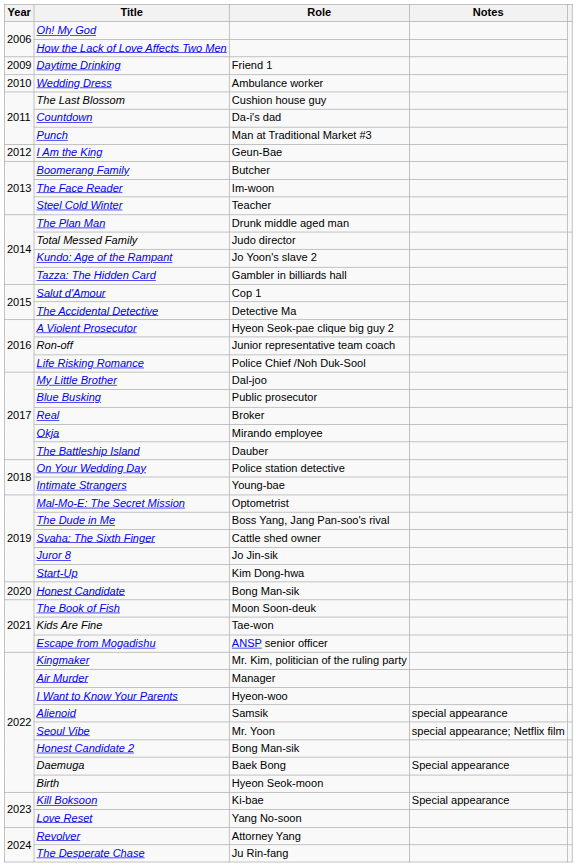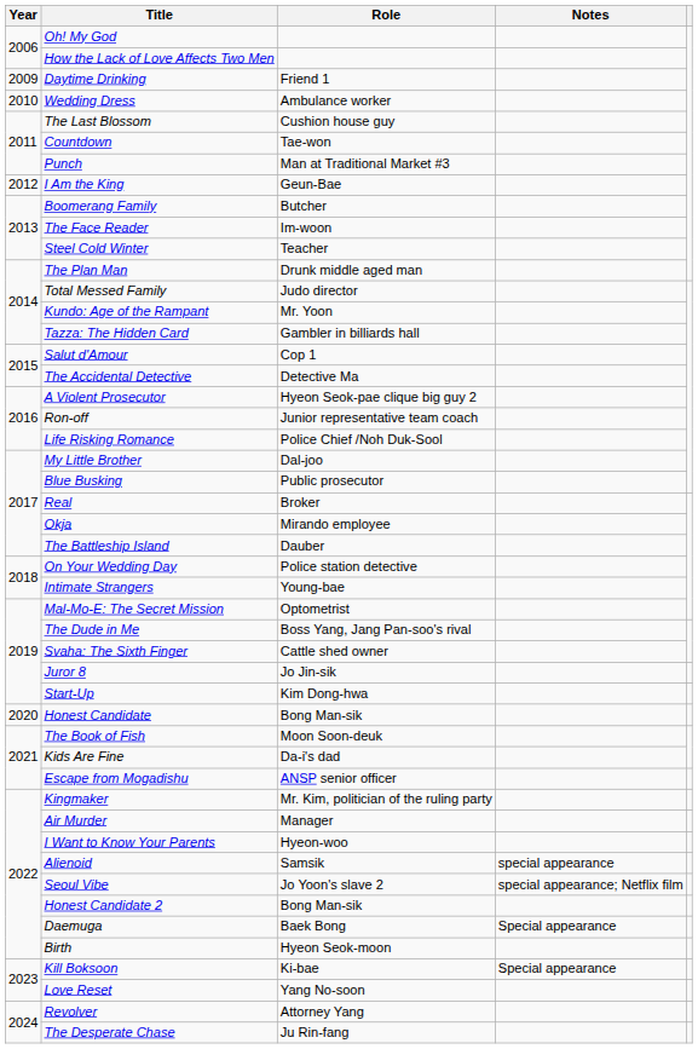 <table class="wikitable sortable">
 <tr>
 <th>Year</th>
 <th>Title</th>
 <th>Role</th>
 <th class="unsortable">Notes</th>
 <th class="unsortable"></th>
 </tr>
 <tr>
 <td rowspan="2">2006</td>
 <td><em><a href='#'>Oh! My God</a></em></td>
 <td></td>
 <td></td>
 <td rowspan=12></td>
 </tr>
 <tr>
 <td><em><a href='#'>How the Lack of Love Affects Two Men</a></em></td>
 <td></td>
 <td></td>
 </tr>
 <tr>
 <td>2009</td>
 <td><em><a href='#'>Daytime Drinking</a></em></td>
 <td>Friend 1</td>
 <td></td>
 </tr>
 <tr>
 <td>2010</td>
 <td><em><a href='#'>Wedding Dress</a></em></td>
 <td>Ambulance worker</td>
 <td></td>
 </tr>
 <tr>
 <td rowspan="3">2011</td>
 <td><em>The Last Blossom</em></td>
 <td>Cushion house guy</td>
 <td></td>
 </tr>
 <tr>
 <td><em><a href='#'>Countdown</a></em></td>
-<td>Da-i's dad</td>
+<td>Tae-won</td>
 <td></td>
 </tr>
 <tr>
 <td><em><a href='#'>Punch</a></em></td>
 <td>Man at Traditional Market #3</td>
 <td></td>
 </tr>
 <tr>
 <td>2012</td>
 <td><em><a href='#'>I Am the King</a></em></td>
 <td>Geun-Bae</td>
 <td></td>
 </tr>
 <tr>
 <td rowspan="3">2013</td>
 <td><em><a href='#'>Boomerang Family</a></em></td>
 <td>Butcher</td>
 <td></td>
 </tr>
 <tr>
 <td><em><a href='#'>The Face Reader</a></em></td>
 <td>Im-woon</td>
 <td></td>
 </tr>
 <tr>
 <td><em><a href='#'>Steel Cold Winter</a></em></td>
 <td>Teacher</td>
 <td></td>
 </tr>
 <tr>
 <td rowspan="4">2014</td>
 <td><em><a href='#'>The Plan Man</a></em></td>
 <td>Drunk middle aged man</td>
 <td></td>
 </tr>
 <tr>
 <td><em>Total Messed Family</em></td>
 <td>Judo director</td>
 <td></td>
 <td rowspan=10></td>
 </tr>
 <tr>
 <td><em><a href='#'>Kundo: Age of the Rampant</a></em></td>
-<td>Jo Yoon's slave 2</td>
+<td>Mr. Yoon</td>
 <td></td>
 </tr>
 <tr>
 <td><em><a href='#'>Tazza: The Hidden Card</a></em></td>
 <td>Gambler in billiards hall</td>
 <td></td>
 </tr>
 <tr>
 <td rowspan="2">2015</td>
 <td><em><a href='#'>Salut d'Amour</a></em></td>
 <td>Cop 1</td>
 <td></td>
 </tr>
 <tr>
 <td><em><a href='#'>The Accidental Detective</a></em></td>
 <td>Detective Ma</td>
 <td></td>
 </tr>
 <tr>
 <td rowspan="3">2016</td>
 <td><em><a href='#'>A Violent Prosecutor</a></em></td>
 <td>Hyeon Seok-pae clique big guy 2</td>
 <td></td>
 </tr>
 <tr>
 <td><em>Ron-off</em></td>
 <td>Junior representative team coach</td>
 <td></td>
 </tr>
 <tr>
 <td><em><a href='#'>Life Risking Romance</a></em></td>
 <td>Police Chief /Noh Duk-Sool</td>
 <td></td>
 </tr>
 <tr>
 <td rowspan="5">2017</td>
 <td><em><a href='#'>My Little Brother</a></em></td>
 <td>Dal-joo</td>
 <td></td>
 </tr>
 <tr>
 <td><em><a href='#'>Blue Busking</a></em></td>
 <td>Public prosecutor</td>
 <td></td>
 </tr>
 <tr>
 <td><em><a href='#'>Real</a></em></td>
 <td>Broker</td>
 <td></td>
 <td rowspan=6></td>
 </tr>
 <tr>
 <td><em><a href='#'>Okja</a></em></td>
 <td>Mirando employee</td>
 <td></td>
 </tr>
 <tr>
 <td><em><a href='#'>The Battleship Island</a></em></td>
 <td>Dauber</td>
 <td></td>
 </tr>
 <tr>
 <td rowspan="2">2018</td>
 <td><em><a href='#'>On Your Wedding Day</a></em></td>
 <td>Police station detective</td>
 <td></td>
 </tr>
 <tr>
 <td><em><a href='#'>Intimate Strangers</a></em></td>
 <td>Young-bae</td>
 <td></td>
 </tr>
 <tr>
 <td rowspan="5">2019</td>
 <td><em><a href='#'>Mal-Mo-E: The Secret Mission</a></em></td>
 <td>Optometrist</td>
 <td></td>
 </tr>
 <tr>
 <td><em><a href='#'>The Dude in Me</a></em></td>
 <td>Boss Yang, Jang Pan-soo's rival</td>
 <td></td>
 <td rowspan=2></td>
 </tr>
 <tr>
 <td><em><a href='#'>Svaha: The Sixth Finger</a></em></td>
 <td>Cattle shed owner</td>
 <td></td>
 </tr>
 <tr>
 <td><em><a href='#'>Juror 8</a></em></td>
 <td>Jo Jin-sik</td>
 <td></td>
 <td></td>
 </tr>
 <tr>
 <td><em><a href='#'>Start-Up</a></em></td>
 <td>Kim Dong-hwa</td>
 <td></td>
 <td rowspan=1></td>
 </tr>
 <tr>
 <td>2020</td>
 <td><em><a href='#'>Honest Candidate</a></em></td>
 <td>Bong Man-sik</td>
 <td></td>
 <td></td>
 </tr>
 <tr>
 <td rowspan="3">2021</td>
 <td><em><a href='#'>The Book of Fish</a></em></td>
 <td>Moon Soon-deuk</td>
 <td></td>
 <td rowspan=2></td>
 </tr>
 <tr>
 <td><em>Kids Are Fine</em></td>
-<td>Tae-won</td>
+<td>Da-i's dad</td>
 <td></td>
 </tr>
 <tr>
 <td><em><a href='#'>Escape from Mogadishu</a></em></td>
 <td><a href='#'>ANSP</a> senior officer</td>
 <td></td>
 <td></td>
 </tr>
 <tr>
 <td rowspan="8">2022</td>
 <td><em><a href='#'>Kingmaker</a></em></td>
 <td>Mr. Kim, politician of the ruling party</td>
 <td></td>
 <td></td>
 </tr>
 <tr>
 <td><em><a href='#'>Air Murder</a></em></td>
 <td>Manager</td>
 <td></td>
 <td></td>
 </tr>
 <tr>
 <td><em><a href='#'>I Want to Know Your Parents</a></em></td>
 <td>Hyeon-woo</td>
 <td></td>
 <td></td>
 </tr>
 <tr>
 <td><em><a href='#'>Alienoid</a></em></td>
 <td>Samsik</td>
 <td>special appearance</td>
 <td></td>
 </tr>
 <tr>
 <td><em><a href='#'>Seoul Vibe</a></em></td>
-<td>Mr. Yoon</td>
+<td>Jo Yoon's slave 2</td>
 <td>special appearance; Netflix film</td>
 <td></td>
 </tr>
 <tr>
 <td><em><a href='#'>Honest Candidate 2</a></em></td>
 <td>Bong Man-sik</td>
 <td></td>
 <td></td>
 </tr>
 <tr>
 <td><em>Daemuga</em></td>
 <td>Baek Bong</td>
 <td>Special appearance</td>
 <td></td>
 </tr>
 <tr>
 <td><em>Birth</em></td>
 <td>Hyeon Seok-moon</td>
 <td></td>
 <td></td>
 </tr>
 <tr>
 <td rowspan=2>2023</td>
 <td><em><a href='#'>Kill Boksoon</a></em></td>
 <td>Ki-bae</td>
 <td>Special appearance</td>
 <td></td>
 </tr>
 <tr>
 <td><em><a href='#'>Love Reset</a></em></td>
 <td>Yang No-soon</td>
 <td></td>
 <td></td>
 </tr>
 <tr>
 <td rowspan="2">2024</td>
 <td><em><a href='#'>Revolver</a></em></td>
 <td>Attorney Yang</td>
 <td></td>
 <td></td>
 </tr>
 <tr>
 <td><em><a href='#'>The Desperate Chase</a></em></td>
 <td>Ju Rin-fang</td>
 <td></td>
 <td></td>
 </tr>
 </table>
